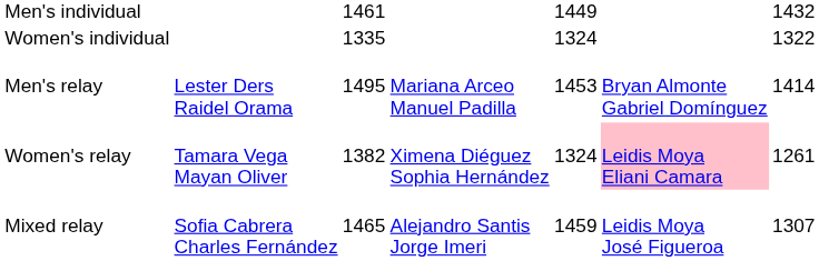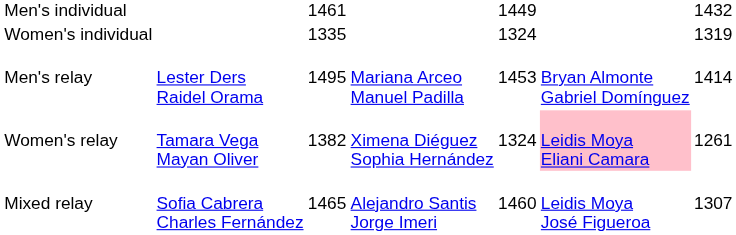 <table>
 <tr>
 <td>Men's individual</td>
 <td></td>
 <td>1461</td>
 <td></td>
 <td>1449</td>
 <td></td>
 <td>1432</td>
 </tr>
 <tr>
 <td>Women's individual</td>
 <td></td>
 <td>1335</td>
 <td></td>
 <td>1324</td>
 <td></td>
-<td>1322</td>
+<td>1319</td>
 </tr>
 <tr>
 <td>Men's relay</td>
 <td><br><a href='#'>Lester Ders</a><br><a href='#'>Raidel Orama</a></td>
 <td>1495</td>
 <td><br><a href='#'>Mariana Arceo</a><br><a href='#'>Manuel Padilla</a></td>
 <td>1453</td>
 <td><br><a href='#'>Bryan Almonte</a><br><a href='#'>Gabriel Domínguez</a></td>
 <td>1414</td>
 </tr>
 <tr>
 <td>Women's relay</td>
 <td><br><a href='#'>Tamara Vega</a><br><a href='#'>Mayan Oliver</a></td>
 <td>1382</td>
 <td><br><a href='#'>Ximena Diéguez</a><br><a href='#'>Sophia Hernández</a></td>
 <td>1324</td>
 <td style="background: pink;"><br><a href='#'>Leidis Moya</a><br><a href='#'>Eliani Camara</a></td>
 <td>1261</td>
 </tr>
 <tr>
 <td>Mixed relay</td>
 <td><br><a href='#'>Sofia Cabrera</a><br><a href='#'>Charles Fernández</a></td>
 <td>1465</td>
 <td><br><a href='#'>Alejandro Santis</a><br><a href='#'>Jorge Imeri</a></td>
-<td>1459</td>
+<td>1460</td>
 <td><br><a href='#'>Leidis Moya</a><br><a href='#'>José Figueroa</a></td>
 <td>1307</td>
 </tr>
 </table>
